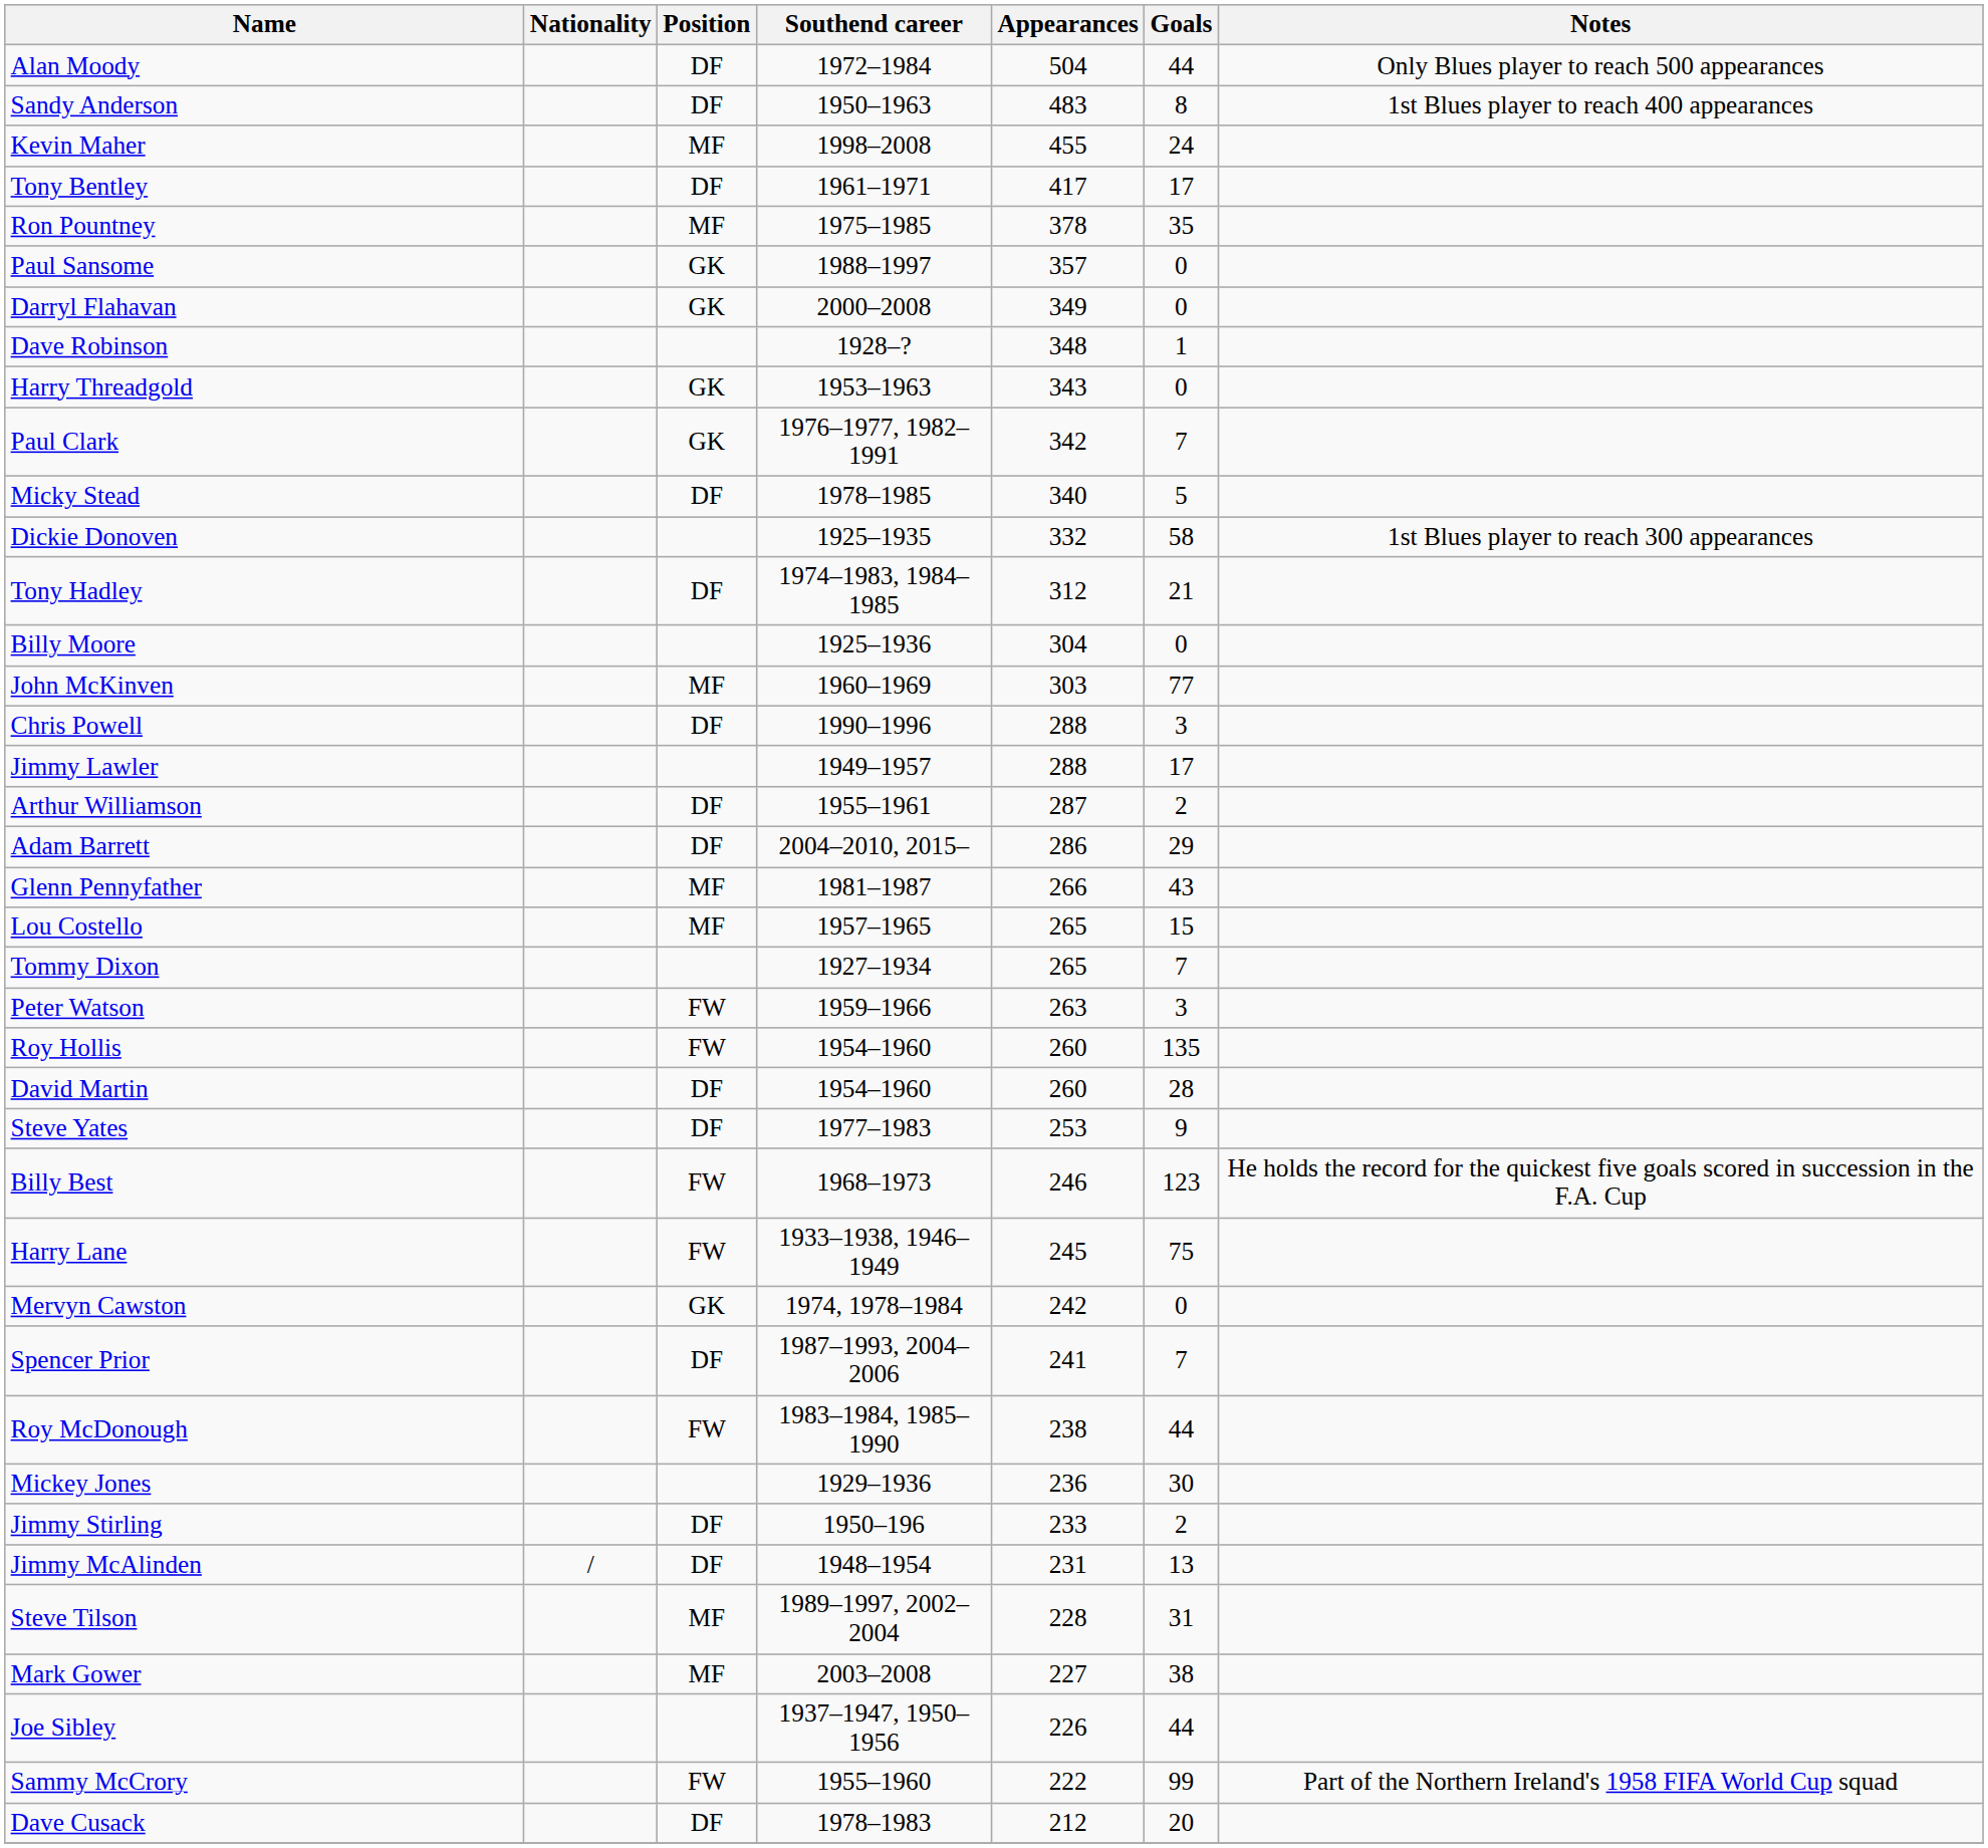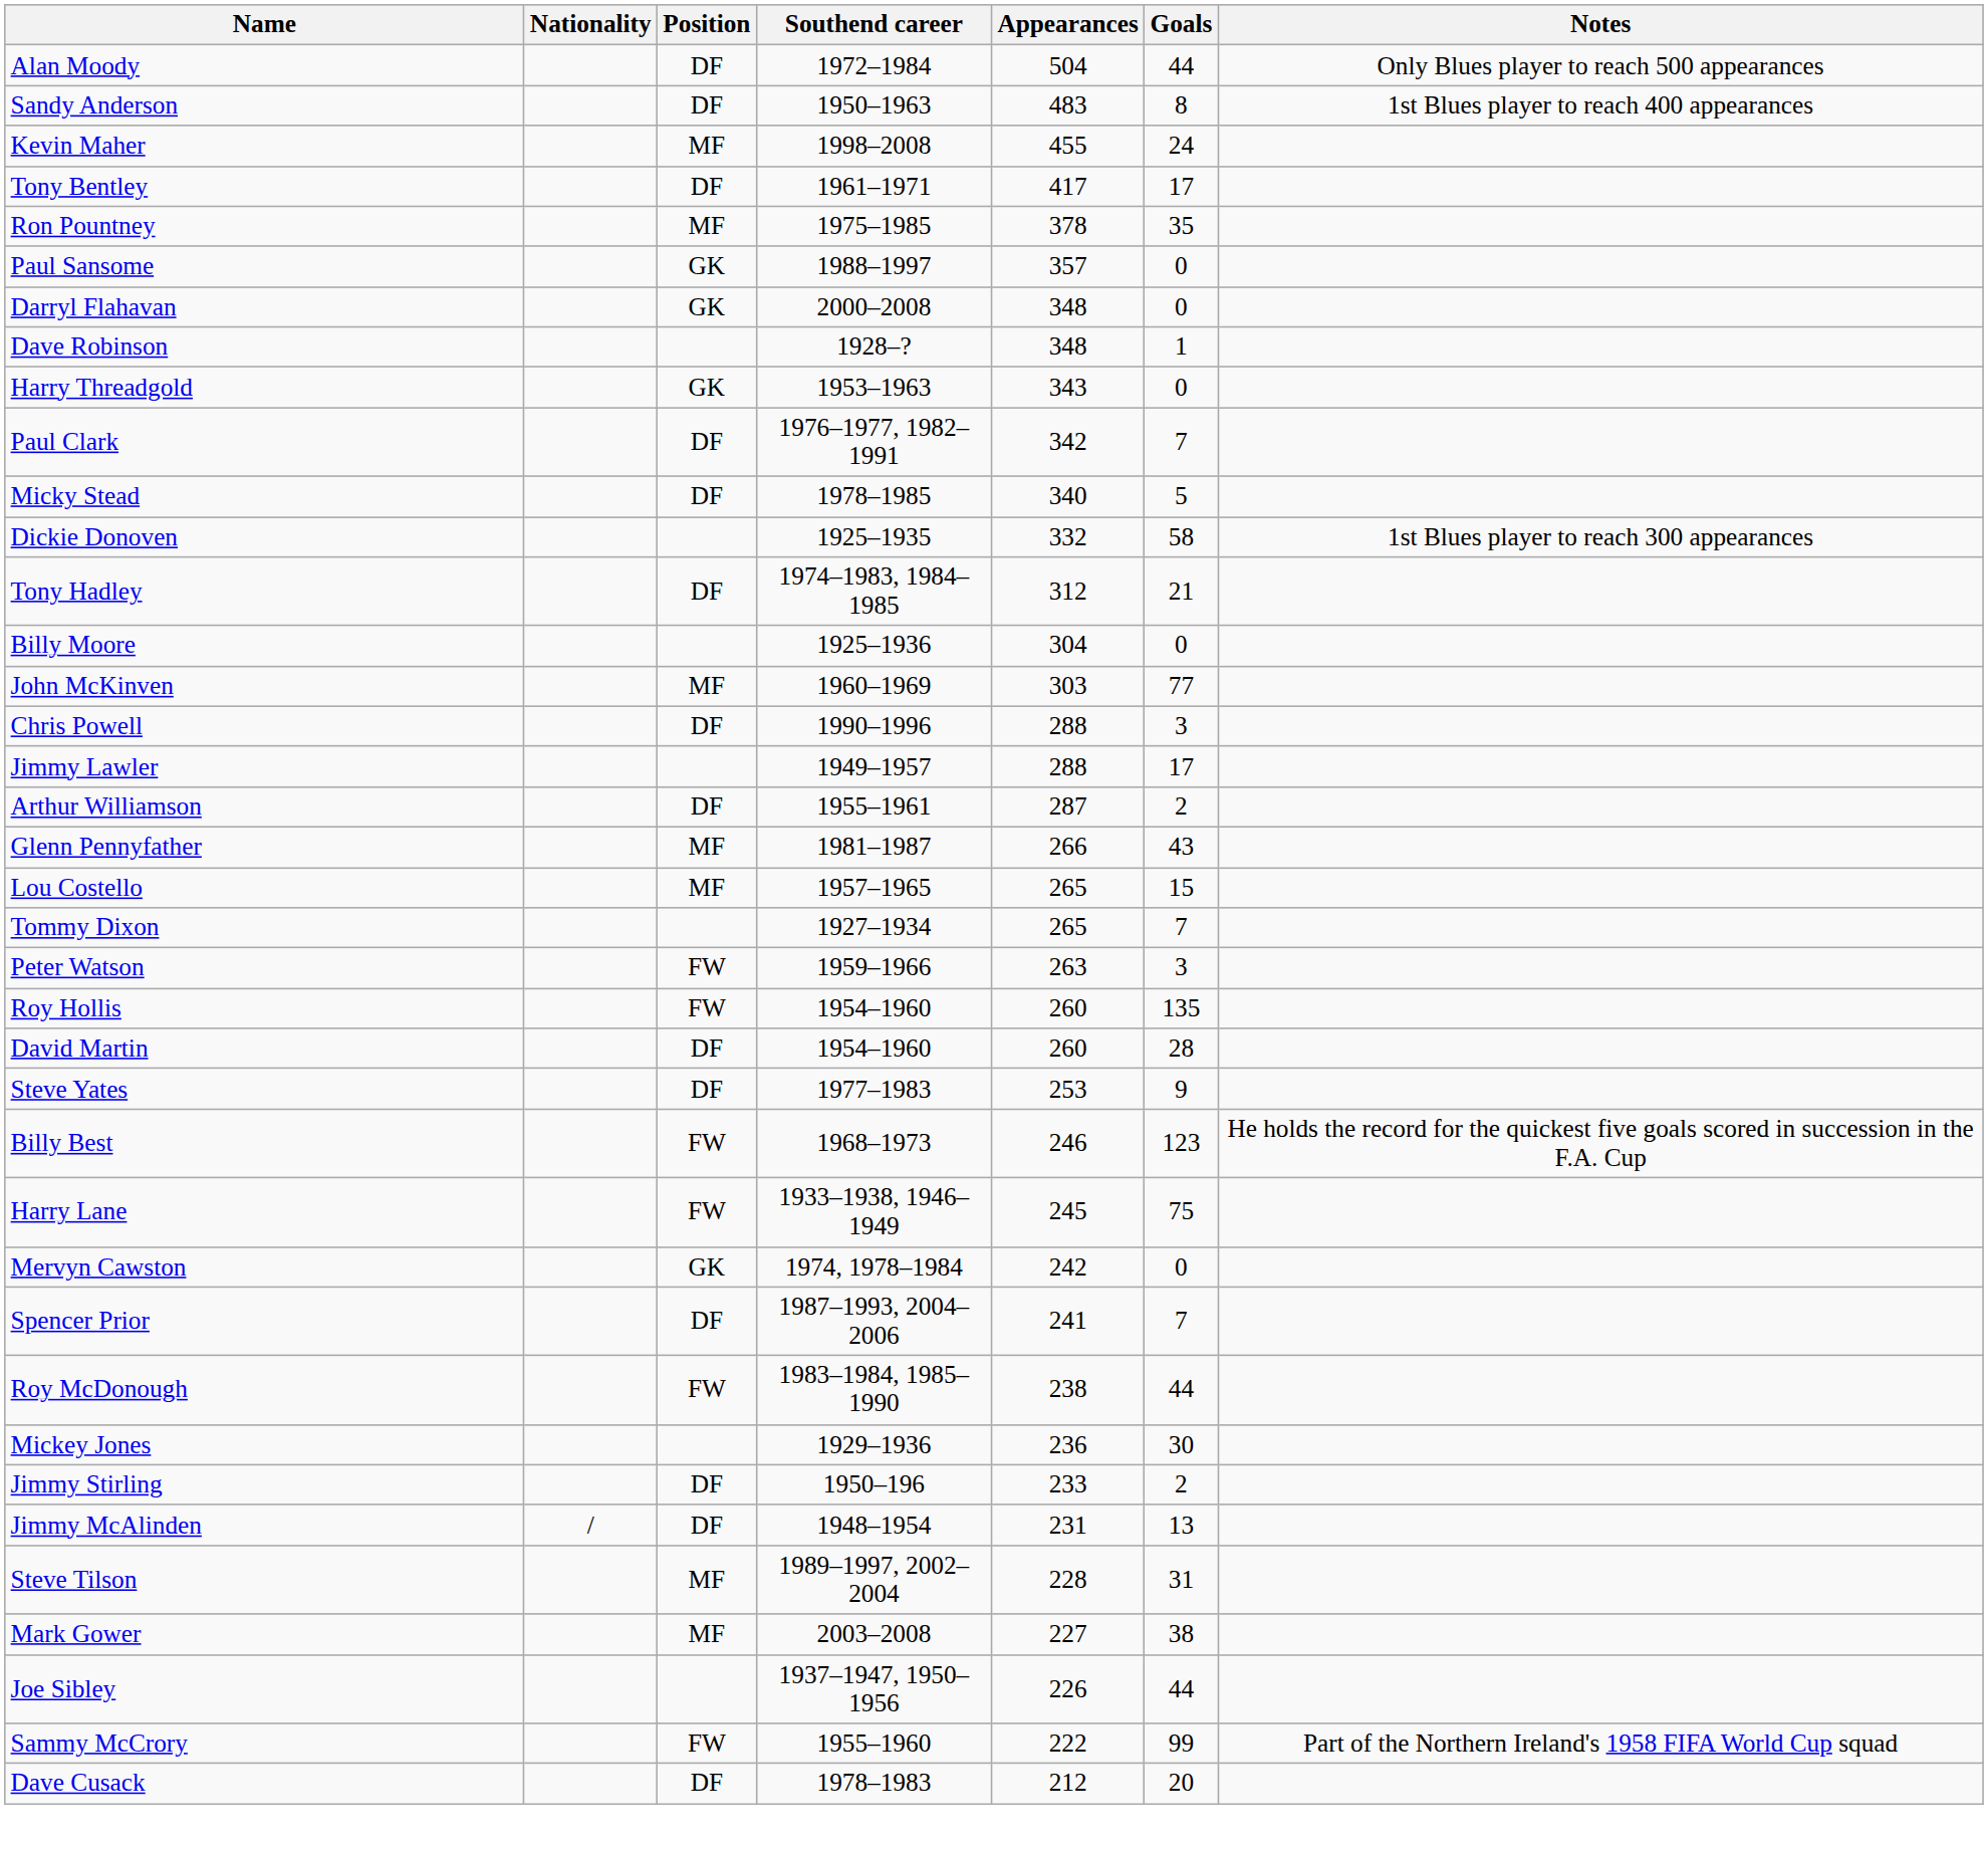 <table class="wikitable sortable" style="text-align: center;">
 <tr>
 <th style="width:20em">Name</th>
 <th>Nationality</th>
 <th>Position</th>
 <th>Southend career</th>
 <th>Appearances</th>
 <th>Goals</th>
 <th>Notes</th>
 </tr>
 <tr>
 <td align="left"><a href='#'>Alan Moody</a></td>
 <td></td>
 <td>DF</td>
 <td>1972–1984</td>
 <td>504</td>
 <td>44</td>
 <td>Only Blues player to reach 500 appearances</td>
 </tr>
 <tr>
 <td align="left"><a href='#'>Sandy Anderson</a></td>
 <td></td>
 <td>DF</td>
 <td>1950–1963</td>
 <td>483</td>
 <td>8</td>
 <td>1st Blues player to reach 400 appearances</td>
 </tr>
 <tr>
 <td align="left"><a href='#'>Kevin Maher</a></td>
 <td></td>
 <td>MF</td>
 <td>1998–2008</td>
 <td>455</td>
 <td>24</td>
 <td></td>
 </tr>
 <tr>
 <td align="left"><a href='#'>Tony Bentley</a></td>
 <td></td>
 <td>DF</td>
 <td>1961–1971</td>
 <td>417</td>
 <td>17</td>
 <td></td>
 </tr>
 <tr>
 <td align="left"><a href='#'>Ron Pountney</a></td>
 <td></td>
 <td>MF</td>
 <td>1975–1985</td>
 <td>378</td>
 <td>35</td>
 <td></td>
 </tr>
 <tr>
 <td align="left"><a href='#'>Paul Sansome</a></td>
 <td></td>
 <td>GK</td>
 <td>1988–1997</td>
 <td>357</td>
 <td>0</td>
 <td></td>
 </tr>
 <tr>
 <td align="left"><a href='#'>Darryl Flahavan</a></td>
 <td></td>
 <td>GK</td>
 <td>2000–2008</td>
-<td>349</td>
+<td>348</td>
 <td>0</td>
 <td></td>
 </tr>
 <tr>
 <td align="left"><a href='#'>Dave Robinson</a></td>
 <td></td>
 <td></td>
 <td>1928–?</td>
 <td>348</td>
 <td>1</td>
 <td></td>
 </tr>
 <tr>
 <td align="left"><a href='#'>Harry Threadgold</a></td>
 <td></td>
 <td>GK</td>
 <td>1953–1963</td>
 <td>343</td>
 <td>0</td>
 <td></td>
 </tr>
 <tr>
 <td align="left"><a href='#'>Paul Clark</a></td>
 <td></td>
-<td>GK</td>
+<td>DF</td>
 <td>1976–1977, 1982–1991</td>
 <td>342</td>
 <td>7</td>
 <td></td>
 </tr>
 <tr>
 <td align="left"><a href='#'>Micky Stead</a></td>
 <td></td>
 <td>DF</td>
 <td>1978–1985</td>
 <td>340</td>
 <td>5</td>
 <td></td>
 </tr>
 <tr>
 <td align="left"><a href='#'>Dickie Donoven</a></td>
 <td></td>
 <td></td>
 <td>1925–1935</td>
 <td>332</td>
 <td>58</td>
 <td>1st Blues player to reach 300 appearances</td>
 </tr>
 <tr>
 <td align="left"><a href='#'>Tony Hadley</a></td>
 <td></td>
 <td>DF</td>
 <td>1974–1983, 1984–1985</td>
 <td>312</td>
 <td>21</td>
 <td></td>
 </tr>
 <tr>
 <td align="left"><a href='#'>Billy Moore</a></td>
 <td></td>
 <td></td>
 <td>1925–1936</td>
 <td>304</td>
 <td>0</td>
 <td></td>
 </tr>
 <tr>
 <td align="left"><a href='#'>John McKinven</a></td>
 <td></td>
 <td>MF</td>
 <td>1960–1969</td>
 <td>303</td>
 <td>77</td>
 <td></td>
 </tr>
 <tr>
 <td align="left"><a href='#'>Chris Powell</a></td>
 <td></td>
 <td>DF</td>
 <td>1990–1996</td>
 <td>288</td>
 <td>3</td>
 <td></td>
 </tr>
 <tr>
 <td align="left"><a href='#'>Jimmy Lawler</a></td>
 <td></td>
 <td></td>
 <td>1949–1957</td>
 <td>288</td>
 <td>17</td>
 <td></td>
 </tr>
 <tr>
 <td align="left"><a href='#'>Arthur Williamson</a></td>
 <td></td>
 <td>DF</td>
 <td>1955–1961</td>
 <td>287</td>
 <td>2</td>
-<td></td>
-</tr>
-<tr>
-<td align="left"><a href='#'>Adam Barrett</a></td>
-<td></td>
-<td>DF</td>
-<td>2004–2010, 2015–</td>
-<td>286</td>
-<td>29</td>
 <td></td>
 </tr>
 <tr>
 <td align="left"><a href='#'>Glenn Pennyfather</a></td>
 <td></td>
 <td>MF</td>
 <td>1981–1987</td>
 <td>266</td>
 <td>43</td>
 <td></td>
 </tr>
 <tr>
 <td align="left"><a href='#'>Lou Costello</a></td>
 <td></td>
 <td>MF</td>
 <td>1957–1965</td>
 <td>265</td>
 <td>15</td>
 <td></td>
 </tr>
 <tr>
 <td align="left"><a href='#'>Tommy Dixon</a></td>
 <td></td>
 <td></td>
 <td>1927–1934</td>
 <td>265</td>
 <td>7</td>
 <td></td>
 </tr>
 <tr>
 <td align="left"><a href='#'>Peter Watson</a></td>
 <td></td>
 <td>FW</td>
 <td>1959–1966</td>
 <td>263</td>
 <td>3</td>
 <td></td>
 </tr>
 <tr>
 <td align="left"><a href='#'>Roy Hollis</a></td>
 <td></td>
 <td>FW</td>
 <td>1954–1960</td>
 <td>260</td>
 <td>135</td>
 <td></td>
 </tr>
 <tr>
 <td align="left"><a href='#'>David Martin</a></td>
 <td></td>
 <td>DF</td>
 <td>1954–1960</td>
 <td>260</td>
 <td>28</td>
 <td></td>
 </tr>
 <tr>
 <td align="left"><a href='#'>Steve Yates</a></td>
 <td></td>
 <td>DF</td>
 <td>1977–1983</td>
 <td>253</td>
 <td>9</td>
 <td></td>
 </tr>
 <tr>
 <td align="left"><a href='#'>Billy Best</a></td>
 <td></td>
 <td>FW</td>
 <td>1968–1973</td>
 <td>246</td>
 <td>123</td>
 <td>He holds the record for the quickest five goals scored in succession in the F.A. Cup</td>
 </tr>
 <tr>
 <td align="left"><a href='#'>Harry Lane</a></td>
 <td></td>
 <td>FW</td>
 <td>1933–1938, 1946–1949</td>
 <td>245</td>
 <td>75</td>
 <td></td>
 </tr>
 <tr>
 <td align="left"><a href='#'>Mervyn Cawston</a></td>
 <td></td>
 <td>GK</td>
 <td>1974, 1978–1984</td>
 <td>242</td>
 <td>0</td>
 <td></td>
 </tr>
 <tr>
 <td align="left"><a href='#'>Spencer Prior</a></td>
 <td></td>
 <td>DF</td>
 <td>1987–1993, 2004–2006</td>
 <td>241</td>
 <td>7</td>
 <td></td>
 </tr>
 <tr>
 <td align="left"><a href='#'>Roy McDonough</a></td>
 <td></td>
 <td>FW</td>
 <td>1983–1984, 1985–1990</td>
 <td>238</td>
 <td>44</td>
 <td></td>
 </tr>
 <tr>
 <td align="left"><a href='#'>Mickey Jones</a></td>
 <td></td>
 <td></td>
 <td>1929–1936</td>
 <td>236</td>
 <td>30</td>
 <td></td>
 </tr>
 <tr>
 <td align="left"><a href='#'>Jimmy Stirling</a></td>
 <td></td>
 <td>DF</td>
 <td>1950–196</td>
 <td>233</td>
 <td>2</td>
 <td></td>
 </tr>
 <tr>
 <td align="left"><a href='#'>Jimmy McAlinden</a></td>
 <td> /<br></td>
 <td>DF</td>
 <td>1948–1954</td>
 <td>231</td>
 <td>13</td>
 <td></td>
 </tr>
 <tr>
 <td align="left"><a href='#'>Steve Tilson</a></td>
 <td></td>
 <td>MF</td>
 <td>1989–1997, 2002–2004</td>
 <td>228</td>
 <td>31</td>
 <td></td>
 </tr>
 <tr>
 <td align="left"><a href='#'>Mark Gower</a></td>
 <td></td>
 <td>MF</td>
 <td>2003–2008</td>
 <td>227</td>
 <td>38</td>
 <td></td>
 </tr>
 <tr>
 <td align="left"><a href='#'>Joe Sibley</a></td>
 <td></td>
 <td></td>
 <td>1937–1947, 1950–1956</td>
 <td>226</td>
 <td>44</td>
 <td></td>
 </tr>
 <tr>
 <td align="left"><a href='#'>Sammy McCrory</a></td>
 <td></td>
 <td>FW</td>
 <td>1955–1960</td>
 <td>222</td>
 <td>99</td>
 <td>Part of the Northern Ireland's <a href='#'>1958 FIFA World Cup</a> squad</td>
 </tr>
 <tr>
 <td align="left"><a href='#'>Dave Cusack</a></td>
 <td></td>
 <td>DF</td>
 <td>1978–1983</td>
 <td>212</td>
 <td>20</td>
 <td></td>
 </tr>
 <tr>
 </tr>
 </table>
